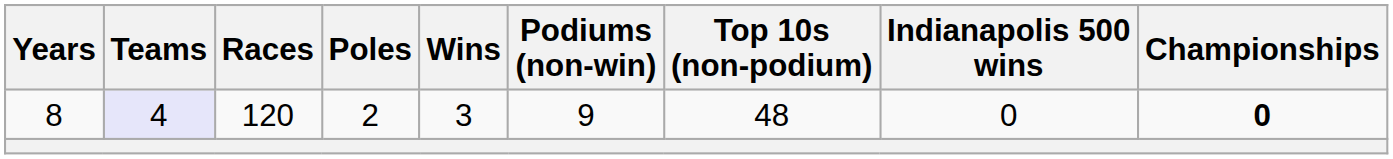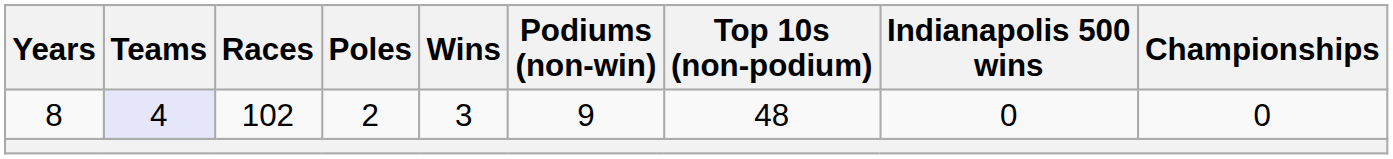 <table class="wikitable" style="text-align:center; font-size:95%">
 <tr>
 <th scope=col>Years</th>
 <th scope=col>Teams</th>
 <th scope=col>Races</th>
 <th scope=col>Poles</th>
 <th scope=col>Wins</th>
 <th scope=col>Podiums<br>(non-win)</th>
 <th scope=col>Top 10s<br>(non-podium)</th>
 <th scope=col>Indianapolis 500<br>wins</th>
 <th scope=col>Championships</th>
 </tr>
 <tr>
 <td>8</td>
 <td style="background: lavender;">4</td>
-<td>120</td>
+<td>102</td>
 <td>2</td>
 <td>3</td>
 <td>9</td>
 <td>48</td>
 <td>0</td>
-<td><strong>0</strong></td>
+<td>0</td>
 </tr>
 <tr>
 <th colspan="9"></th>
 </tr>
 </table>
